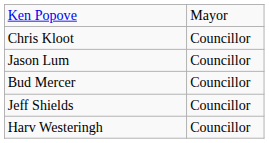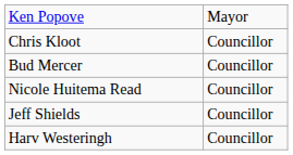 <table class="wikitable">
 <tr>
 <td scope="col" width="200"><a href='#'>Ken Popove</a></td>
 <td scope="col" width="80">Mayor</td>
 </tr>
 <tr>
 <td scope="col" width="200">Chris Kloot</td>
 <td scope="col" width="80">Councillor</td>
 </tr>
 <tr>
-<td scope="col" width="200">Jason Lum</td>
+<td scope="col" width="200">Bud Mercer</td>
 <td scope="col" width="80">Councillor</td>
 </tr>
 <tr>
-<td scope="col" width="200">Bud Mercer</td>
+<td scope="col" width="200">Nicole Huitema Read</td>
 <td scope="col" width="80">Councillor</td>
 </tr>
 <tr>
 <td scope="col" width="200">Jeff Shields</td>
 <td scope="col" width="80">Councillor</td>
 </tr>
 <tr>
 <td scope="col" width="200">Harv Westeringh</td>
 <td scope="col" width="80">Councillor</td>
 </tr>
 </table>
